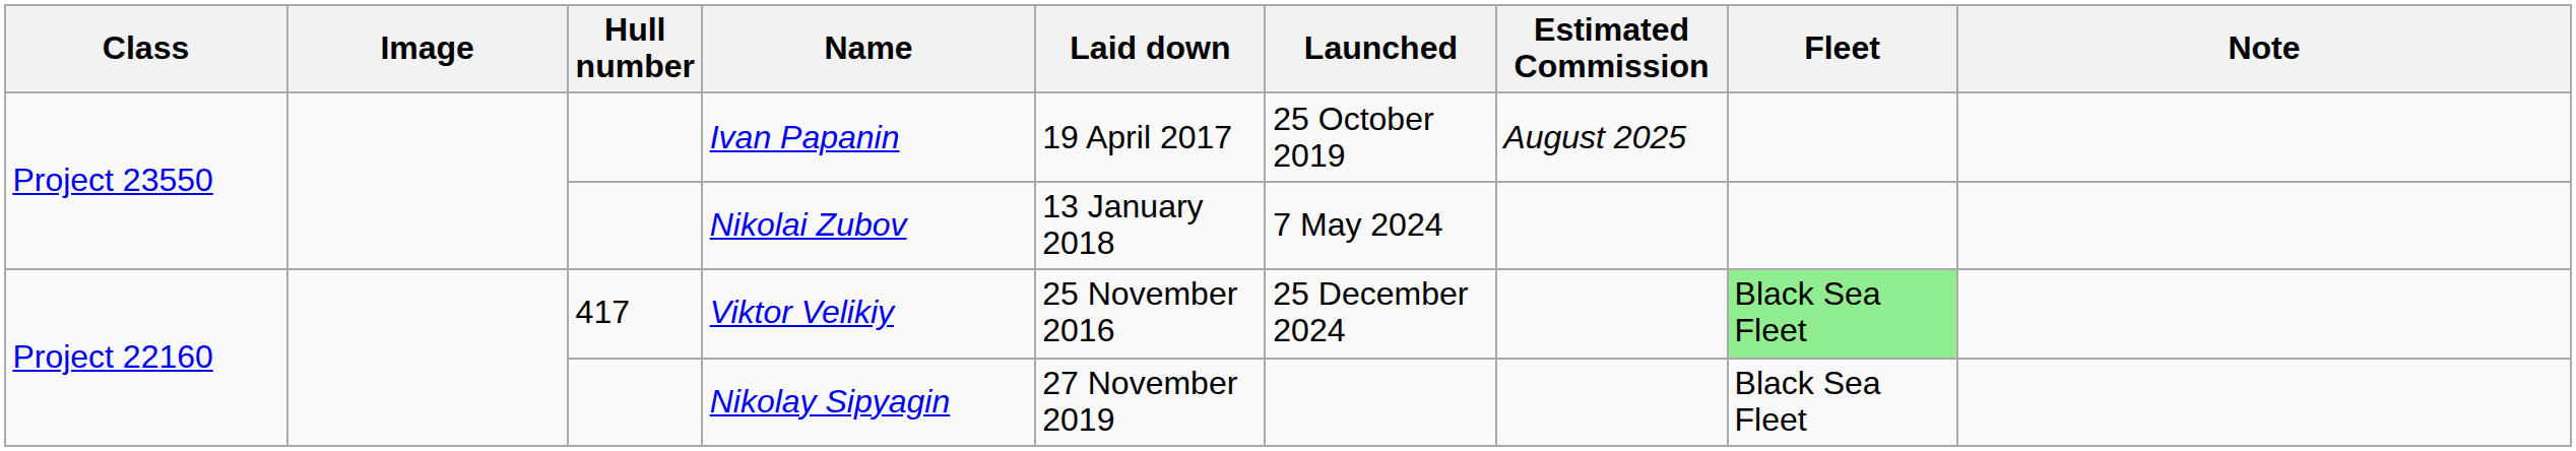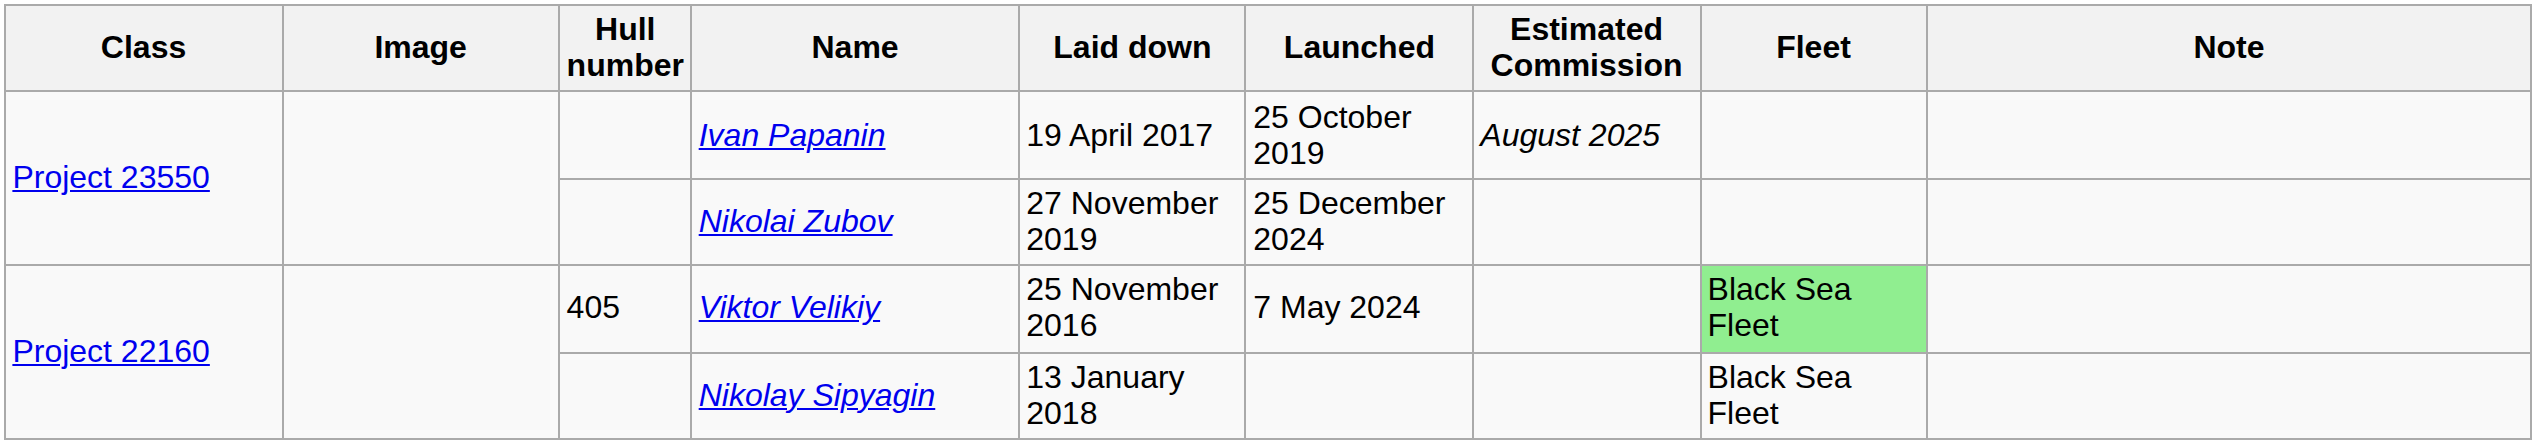 <table class="wikitable" style="width:100%;">
 <tr>
 <th style="width:11%;">Class</th>
 <th style="width:11%;">Image</th>
 <th style="width:5%;">Hull number</th>
 <th style="width:13%;">Name</th>
 <th style="width:9%;">Laid down</th>
 <th style="width:9%;">Launched</th>
 <th style="width:9%;">Estimated<br>Commission</th>
 <th style="width:9%;">Fleet</th>
 <th style="width:24%;">Note</th>
 </tr>
 <tr>
 <td rowspan="2"><a href='#'>Project 23550</a></td>
 <td rowspan="2"></td>
 <td></td>
 <td><em><a href='#'>Ivan Papanin</a></em></td>
 <td>19 April 2017</td>
 <td>25 October 2019</td>
 <td><em>August 2025</em></td>
 <td></td>
 <td></td>
 </tr>
 <tr>
 <td></td>
 <td><em><a href='#'>Nikolai Zubov</a></em></td>
-<td>13 January 2018</td>
-<td>7 May 2024</td>
+<td>27 November 2019</td>
+<td>25 December 2024</td>
 <td></td>
 <td></td>
 <td></td>
 </tr>
 <tr>
 <td rowspan="2"><a href='#'>Project 22160</a></td>
 <td rowspan="2"></td>
-<td>417</td>
+<td>405</td>
 <td><em><a href='#'>Viktor Velikiy</a></em></td>
 <td>25 November 2016</td>
-<td>25 December 2024</td>
+<td>7 May 2024</td>
 <td></td>
 <td style="background: lightgreen;">Black Sea Fleet</td>
 <td></td>
 </tr>
 <tr>
 <td></td>
 <td><em><a href='#'>Nikolay Sipyagin</a></em></td>
-<td>27 November 2019</td>
+<td>13 January 2018</td>
 <td></td>
 <td></td>
 <td>Black Sea Fleet</td>
 <td></td>
 </tr>
 </table>
